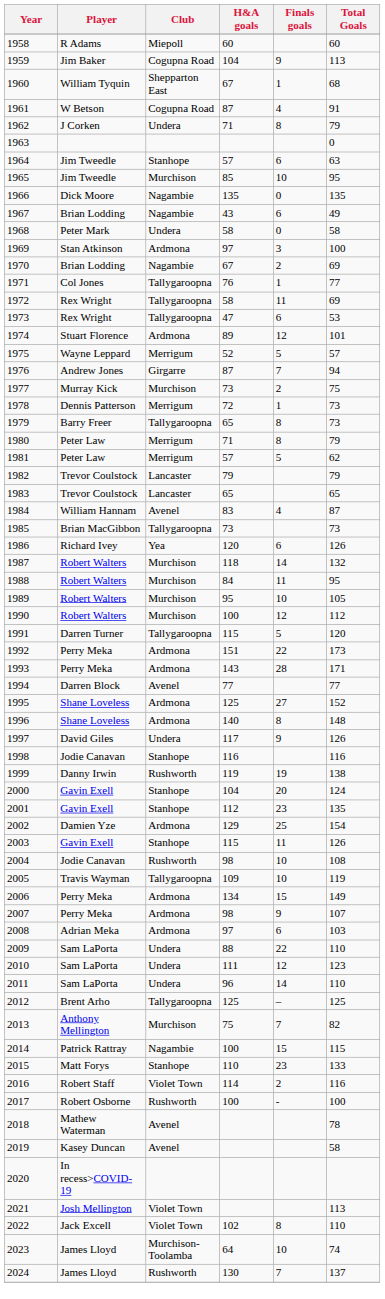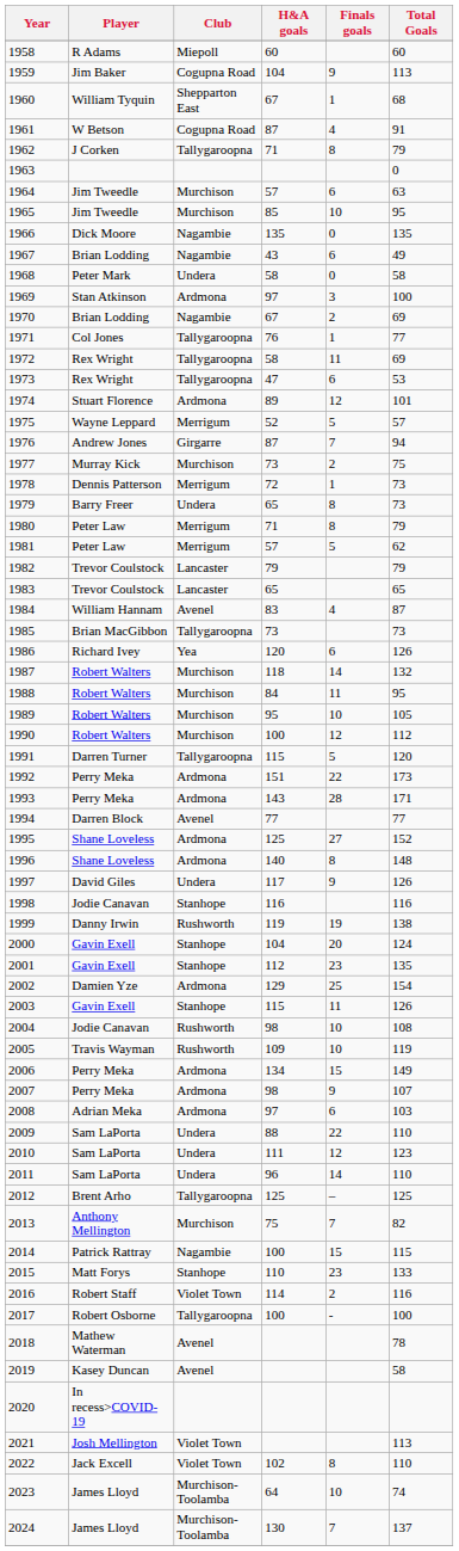 <table class="wikitable">
 <tr>
 <th style="color:crimson" width="70">Year</th>
 <th style="color:crimson" width="120">Player</th>
 <th style="color:crimson" width="100">Club</th>
 <th style="color:crimson" width="70">H&A goals</th>
 <th style="color:crimson" width="70">Finals goals</th>
 <th style="color:crimson" width="70">Total Goals</th>
 </tr>
 <tr>
 </tr>
 <tr>
 <td>1958</td>
 <td>R Adams</td>
 <td>Miepoll</td>
 <td>60</td>
 <td></td>
 <td>60</td>
 </tr>
 <tr>
 <td>1959</td>
 <td>Jim Baker</td>
 <td>Cogupna Road</td>
 <td>104</td>
 <td>9</td>
 <td>113</td>
 </tr>
 <tr>
 <td>1960</td>
 <td>William Tyquin</td>
 <td>Shepparton East</td>
 <td>67</td>
 <td>1</td>
 <td>68</td>
 </tr>
 <tr>
 <td>1961</td>
 <td>W Betson</td>
 <td>Cogupna Road</td>
 <td>87</td>
 <td>4</td>
 <td>91</td>
 </tr>
 <tr>
 <td>1962</td>
 <td>J Corken</td>
-<td>Undera</td>
+<td>Tallygaroopna</td>
 <td>71</td>
 <td>8</td>
 <td>79</td>
 </tr>
 <tr>
 <td>1963</td>
 <td></td>
 <td></td>
 <td></td>
 <td></td>
 <td>0</td>
 </tr>
 <tr>
 <td>1964</td>
 <td>Jim Tweedle</td>
-<td>Stanhope</td>
+<td>Murchison</td>
 <td>57</td>
 <td>6</td>
 <td>63</td>
 </tr>
 <tr>
 <td>1965</td>
 <td>Jim Tweedle</td>
 <td>Murchison</td>
 <td>85</td>
 <td>10</td>
 <td>95</td>
 </tr>
 <tr>
 <td>1966</td>
 <td>Dick Moore</td>
 <td>Nagambie</td>
 <td>135</td>
 <td>0</td>
 <td>135</td>
 </tr>
 <tr>
 <td>1967</td>
 <td>Brian Lodding</td>
 <td>Nagambie</td>
 <td>43</td>
 <td>6</td>
 <td>49</td>
 </tr>
 <tr>
 <td>1968</td>
 <td>Peter Mark</td>
 <td>Undera</td>
 <td>58</td>
 <td>0</td>
 <td>58</td>
 </tr>
 <tr>
 <td>1969</td>
 <td>Stan Atkinson</td>
 <td>Ardmona</td>
 <td>97</td>
 <td>3</td>
 <td>100</td>
 </tr>
 <tr>
 <td>1970</td>
 <td>Brian Lodding</td>
 <td>Nagambie</td>
 <td>67</td>
 <td>2</td>
 <td>69</td>
 </tr>
 <tr>
 <td>1971</td>
 <td>Col Jones</td>
 <td>Tallygaroopna</td>
 <td>76</td>
 <td>1</td>
 <td>77</td>
 </tr>
 <tr>
 <td>1972</td>
 <td>Rex Wright</td>
 <td>Tallygaroopna</td>
 <td>58</td>
 <td>11</td>
 <td>69</td>
 </tr>
 <tr>
 <td>1973</td>
 <td>Rex Wright</td>
 <td>Tallygaroopna</td>
 <td>47</td>
 <td>6</td>
 <td>53</td>
 </tr>
 <tr>
 <td>1974</td>
 <td>Stuart Florence</td>
 <td>Ardmona</td>
 <td>89</td>
 <td>12</td>
 <td>101</td>
 </tr>
 <tr>
 <td>1975</td>
 <td>Wayne Leppard</td>
 <td>Merrigum</td>
 <td>52</td>
 <td>5</td>
 <td>57</td>
 </tr>
 <tr>
 <td>1976</td>
 <td>Andrew Jones</td>
 <td>Girgarre</td>
 <td>87</td>
 <td>7</td>
 <td>94</td>
 </tr>
 <tr>
 <td>1977</td>
 <td>Murray Kick</td>
 <td>Murchison</td>
 <td>73</td>
 <td>2</td>
 <td>75</td>
 </tr>
 <tr>
 <td>1978</td>
 <td>Dennis Patterson</td>
 <td>Merrigum</td>
 <td>72</td>
 <td>1</td>
 <td>73</td>
 </tr>
 <tr>
 <td>1979</td>
 <td>Barry Freer</td>
-<td>Tallygaroopna</td>
+<td>Undera</td>
 <td>65</td>
 <td>8</td>
 <td>73</td>
 </tr>
 <tr>
 <td>1980</td>
 <td>Peter Law</td>
 <td>Merrigum</td>
 <td>71</td>
 <td>8</td>
 <td>79</td>
 </tr>
 <tr>
 <td>1981</td>
 <td>Peter Law</td>
 <td>Merrigum</td>
 <td>57</td>
 <td>5</td>
 <td>62</td>
 </tr>
 <tr>
 <td>1982</td>
 <td>Trevor Coulstock</td>
 <td>Lancaster</td>
 <td>79</td>
 <td></td>
 <td>79</td>
 </tr>
 <tr>
 <td>1983</td>
 <td>Trevor Coulstock</td>
 <td>Lancaster</td>
 <td>65</td>
 <td></td>
 <td>65</td>
 </tr>
 <tr>
 <td>1984</td>
 <td>William Hannam</td>
 <td>Avenel</td>
 <td>83</td>
 <td>4</td>
 <td>87</td>
 </tr>
 <tr>
 <td>1985</td>
 <td>Brian MacGibbon</td>
 <td>Tallygaroopna</td>
 <td>73</td>
 <td></td>
 <td>73</td>
 </tr>
 <tr>
 <td>1986</td>
 <td>Richard Ivey</td>
 <td>Yea</td>
 <td>120</td>
 <td>6</td>
 <td>126</td>
 </tr>
 <tr>
 <td>1987</td>
 <td><a href='#'>Robert Walters</a></td>
 <td>Murchison</td>
 <td>118</td>
 <td>14</td>
 <td>132</td>
 </tr>
 <tr>
 <td>1988</td>
 <td><a href='#'>Robert Walters</a></td>
 <td>Murchison</td>
 <td>84</td>
 <td>11</td>
 <td>95</td>
 </tr>
 <tr>
 <td>1989</td>
 <td><a href='#'>Robert Walters</a></td>
 <td>Murchison</td>
 <td>95</td>
 <td>10</td>
 <td>105</td>
 </tr>
 <tr>
 <td>1990</td>
 <td><a href='#'>Robert Walters</a></td>
 <td>Murchison</td>
 <td>100</td>
 <td>12</td>
 <td>112</td>
 </tr>
 <tr>
 <td>1991</td>
 <td>Darren Turner</td>
 <td>Tallygaroopna</td>
 <td>115</td>
 <td>5</td>
 <td>120</td>
 </tr>
 <tr>
 <td>1992</td>
 <td>Perry Meka</td>
 <td>Ardmona</td>
 <td>151</td>
 <td>22</td>
 <td>173</td>
 </tr>
 <tr>
 <td>1993</td>
 <td>Perry Meka</td>
 <td>Ardmona</td>
 <td>143</td>
 <td>28</td>
 <td>171</td>
 </tr>
 <tr>
 <td>1994</td>
 <td>Darren Block</td>
 <td>Avenel</td>
 <td>77</td>
 <td></td>
 <td>77</td>
 </tr>
 <tr>
 <td>1995</td>
 <td><a href='#'>Shane Loveless</a></td>
 <td>Ardmona</td>
 <td>125</td>
 <td>27</td>
 <td>152</td>
 </tr>
 <tr>
 <td>1996</td>
 <td><a href='#'>Shane Loveless</a></td>
 <td>Ardmona</td>
 <td>140</td>
 <td>8</td>
 <td>148</td>
 </tr>
 <tr>
 <td>1997</td>
 <td>David Giles</td>
 <td>Undera</td>
 <td>117</td>
 <td>9</td>
 <td>126</td>
 </tr>
 <tr>
 <td>1998</td>
 <td>Jodie Canavan</td>
 <td>Stanhope</td>
 <td>116</td>
 <td></td>
 <td>116</td>
 </tr>
 <tr>
 <td>1999</td>
 <td>Danny Irwin</td>
 <td>Rushworth</td>
 <td>119</td>
 <td>19</td>
 <td>138</td>
 </tr>
 <tr>
 <td>2000</td>
 <td><a href='#'>Gavin Exell</a></td>
 <td>Stanhope</td>
 <td>104</td>
 <td>20</td>
 <td>124</td>
 </tr>
 <tr>
 <td>2001</td>
 <td><a href='#'>Gavin Exell</a></td>
 <td>Stanhope</td>
 <td>112</td>
 <td>23</td>
 <td>135</td>
 </tr>
 <tr>
 <td>2002</td>
 <td>Damien Yze</td>
 <td>Ardmona</td>
 <td>129</td>
 <td>25</td>
 <td>154</td>
 </tr>
 <tr>
 <td>2003</td>
 <td><a href='#'>Gavin Exell</a></td>
 <td>Stanhope</td>
 <td>115</td>
 <td>11</td>
 <td>126</td>
 </tr>
 <tr>
 <td>2004</td>
 <td>Jodie Canavan</td>
 <td>Rushworth</td>
 <td>98</td>
 <td>10</td>
 <td>108</td>
 </tr>
 <tr>
 <td>2005</td>
 <td>Travis Wayman</td>
-<td>Tallygaroopna</td>
+<td>Rushworth</td>
 <td>109</td>
 <td>10</td>
 <td>119</td>
 </tr>
 <tr>
 <td>2006</td>
 <td>Perry Meka</td>
 <td>Ardmona</td>
 <td>134</td>
 <td>15</td>
 <td>149</td>
 </tr>
 <tr>
 <td>2007</td>
 <td>Perry Meka</td>
 <td>Ardmona</td>
 <td>98</td>
 <td>9</td>
 <td>107</td>
 </tr>
 <tr>
 <td>2008</td>
 <td>Adrian Meka</td>
 <td>Ardmona</td>
 <td>97</td>
 <td>6</td>
 <td>103</td>
 </tr>
 <tr>
 <td>2009</td>
 <td>Sam LaPorta</td>
 <td>Undera</td>
 <td>88</td>
 <td>22</td>
 <td>110</td>
 </tr>
 <tr>
 <td>2010</td>
 <td>Sam LaPorta</td>
 <td>Undera</td>
 <td>111</td>
 <td>12</td>
 <td>123</td>
 </tr>
 <tr>
 <td>2011</td>
 <td>Sam LaPorta</td>
 <td>Undera</td>
 <td>96</td>
 <td>14</td>
 <td>110</td>
 </tr>
 <tr>
 <td>2012</td>
 <td>Brent Arho</td>
 <td>Tallygaroopna</td>
 <td>125</td>
 <td>–</td>
 <td>125</td>
 </tr>
 <tr>
 <td>2013</td>
 <td><a href='#'>Anthony Mellington</a></td>
 <td>Murchison</td>
 <td>75</td>
 <td>7</td>
 <td>82</td>
 </tr>
 <tr>
 <td>2014</td>
 <td>Patrick Rattray</td>
 <td>Nagambie</td>
 <td>100</td>
 <td>15</td>
 <td>115</td>
 </tr>
 <tr>
 <td>2015</td>
 <td>Matt Forys</td>
 <td>Stanhope</td>
 <td>110</td>
 <td>23</td>
 <td>133</td>
 </tr>
 <tr>
 <td>2016</td>
 <td>Robert Staff</td>
 <td>Violet Town</td>
 <td>114</td>
 <td>2</td>
 <td>116</td>
 </tr>
 <tr>
 <td>2017</td>
 <td>Robert Osborne</td>
-<td>Rushworth</td>
+<td>Tallygaroopna</td>
 <td>100</td>
 <td>-</td>
 <td>100</td>
 </tr>
 <tr>
 <td>2018</td>
 <td>Mathew Waterman</td>
 <td>Avenel</td>
 <td></td>
 <td></td>
 <td>78</td>
 </tr>
 <tr>
 <td>2019</td>
 <td>Kasey Duncan</td>
 <td>Avenel</td>
 <td></td>
 <td></td>
 <td>58</td>
 </tr>
 <tr>
 <td>2020</td>
 <td>In recess><a href='#'>COVID-19</a></td>
 <td></td>
 <td></td>
 <td></td>
 <td></td>
 </tr>
 <tr>
 <td>2021</td>
 <td><a href='#'>Josh Mellington</a></td>
 <td>Violet Town</td>
 <td></td>
 <td></td>
 <td>113</td>
 </tr>
 <tr>
 <td>2022</td>
 <td>Jack Excell</td>
 <td>Violet Town</td>
 <td>102</td>
 <td>8</td>
 <td>110</td>
 </tr>
 <tr>
 <td>2023</td>
 <td>James Lloyd</td>
 <td>Murchison-Toolamba</td>
 <td>64</td>
 <td>10</td>
 <td>74</td>
 </tr>
 <tr>
 <td>2024</td>
 <td>James Lloyd</td>
-<td>Rushworth</td>
+<td>Murchison-Toolamba</td>
 <td>130</td>
 <td>7</td>
 <td>137</td>
 </tr>
 <tr>
 </tr>
 </table>
